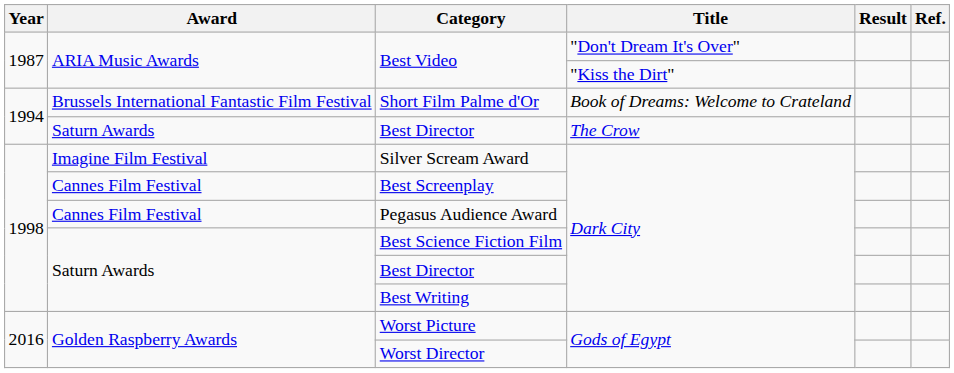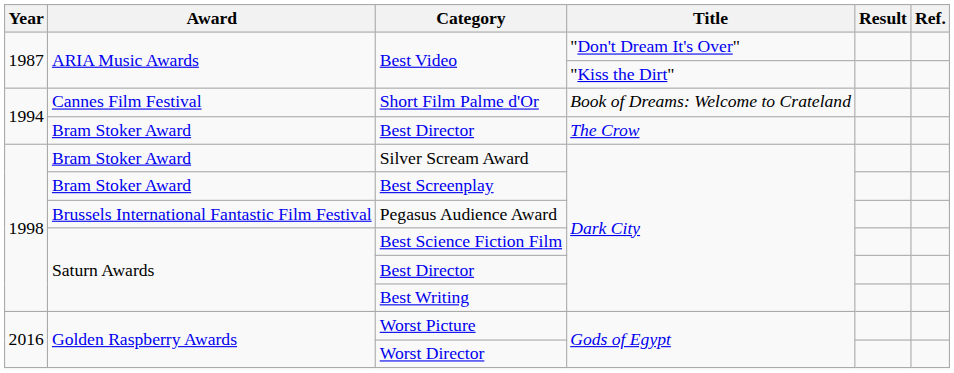 <table class="wikitable">
 <tr>
 <th>Year</th>
 <th>Award</th>
 <th>Category</th>
 <th>Title</th>
 <th>Result</th>
 <th>Ref.</th>
 </tr>
 <tr>
 <td rowspan=2>1987</td>
 <td rowspan=2><a href='#'>ARIA Music Awards</a></td>
 <td rowspan=2><a href='#'>Best Video</a></td>
 <td>"<a href='#'>Don't Dream It's Over</a>"</td>
 <td></td>
 <td rowspan=></td>
 </tr>
 <tr>
 <td>"<a href='#'>Kiss the Dirt</a>"</td>
 <td></td>
 </tr>
 <tr>
 <td rowspan=2>1994</td>
-<td><a href='#'>Brussels International Fantastic Film Festival</a></td>
+<td><a href='#'>Cannes Film Festival</a></td>
 <td><a href='#'>Short Film Palme d'Or</a></td>
 <td><em>Book of Dreams: Welcome to Crateland</em></td>
 <td></td>
 <td></td>
 </tr>
 <tr>
-<td><a href='#'>Saturn Awards</a></td>
+<td><a href='#'>Bram Stoker Award</a></td>
 <td><a href='#'>Best Director</a></td>
 <td><em><a href='#'>The Crow</a></em></td>
 <td></td>
 <td></td>
 </tr>
 <tr>
 <td rowspan=6>1998</td>
-<td><a href='#'>Imagine Film Festival</a></td>
+<td><a href='#'>Bram Stoker Award</a></td>
 <td>Silver Scream Award</td>
 <td rowspan=6><em><a href='#'>Dark City</a></em></td>
 <td></td>
 <td></td>
 </tr>
 <tr>
-<td><a href='#'>Cannes Film Festival</a></td>
+<td><a href='#'>Bram Stoker Award</a></td>
 <td><a href='#'>Best Screenplay</a></td>
 <td></td>
 <td></td>
 </tr>
 <tr>
-<td><a href='#'>Cannes Film Festival</a></td>
+<td><a href='#'>Brussels International Fantastic Film Festival</a></td>
 <td>Pegasus Audience Award</td>
 <td></td>
 <td></td>
 </tr>
 <tr>
 <td rowspan=3>Saturn Awards</td>
 <td><a href='#'>Best Science Fiction Film</a></td>
 <td></td>
 <td></td>
 </tr>
 <tr>
 <td><a href='#'>Best Director</a></td>
 <td></td>
 <td></td>
 </tr>
 <tr>
 <td><a href='#'>Best Writing</a></td>
 <td></td>
 <td></td>
 </tr>
 <tr>
 <td rowspan=2>2016</td>
 <td rowspan=2><a href='#'>Golden Raspberry Awards</a></td>
 <td><a href='#'>Worst Picture</a></td>
 <td rowspan=2><em><a href='#'>Gods of Egypt</a></em></td>
 <td></td>
 <td></td>
 </tr>
 <tr>
 <td><a href='#'>Worst Director</a></td>
 <td></td>
 <td></td>
 </tr>
 </table>
